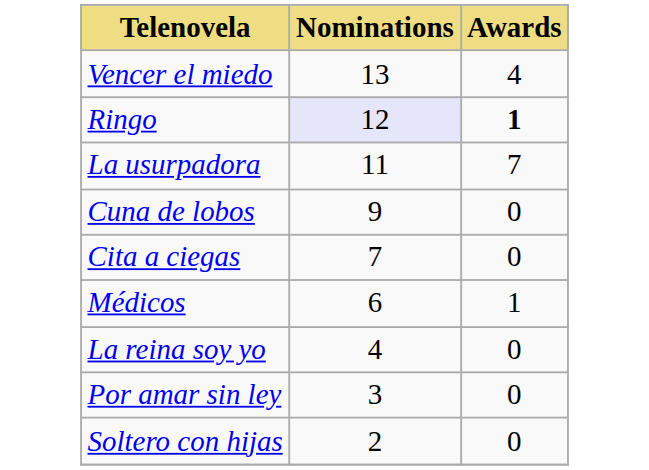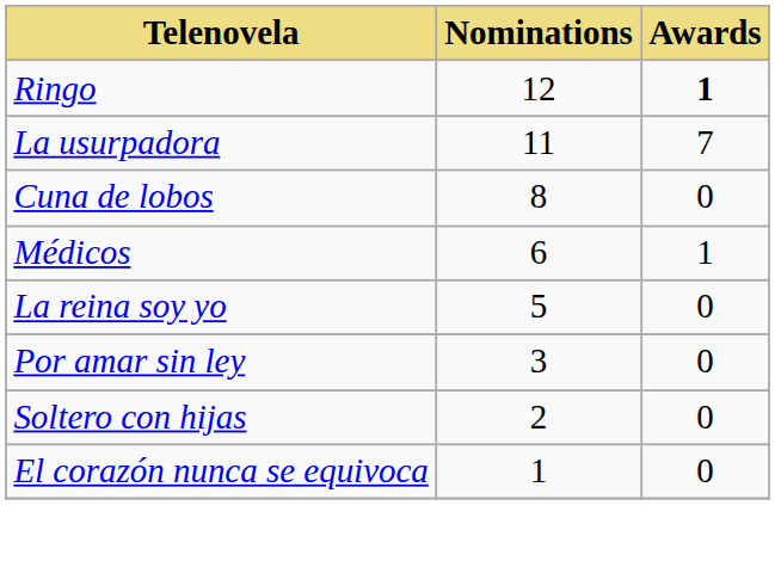 <table class="wikitable sortable" style="margin:1em auto;">
 <tr>
 <th style="background-color:#EEDD82;">Telenovela</th>
 <th style="background-color:#EEDD82;">Nominations</th>
 <th style="background-color:#EEDD82;">Awards</th>
 </tr>
 <tr>
-<td><em><a href='#'>Vencer el miedo</a></em></td>
-<td style="text-align:center;">13</td>
-<td style="text-align:center;">4</td>
-</tr>
-<tr>
 <td><em><a href='#'>Ringo</a></em></td>
-<td style="background: lavender; text-align:center;">12</td>
+<td style="text-align:center;">12</td>
 <td style="text-align:center;"><strong>1</strong></td>
 </tr>
 <tr>
 <td><em><a href='#'>La usurpadora</a></em></td>
 <td style="text-align:center;">11</td>
 <td style="text-align:center;">7</td>
 </tr>
 <tr>
 <td><em><a href='#'>Cuna de lobos</a></em></td>
-<td style="text-align:center;">9</td>
-<td style="text-align:center;">0</td>
-</tr>
-<tr>
-<td><em><a href='#'>Cita a ciegas</a></em></td>
-<td style="text-align:center;">7</td>
+<td style="text-align:center;">8</td>
 <td style="text-align:center;">0</td>
 </tr>
 <tr>
 <td><em><a href='#'>Médicos</a></em></td>
 <td style="text-align:center;">6</td>
 <td style="text-align:center;">1</td>
 </tr>
 <tr>
 <td><em><a href='#'>La reina soy yo</a></em></td>
-<td style="text-align:center;">4</td>
+<td style="text-align:center;">5</td>
 <td style="text-align:center;">0</td>
 </tr>
 <tr>
 <td><em><a href='#'>Por amar sin ley</a></em></td>
 <td style="text-align:center;">3</td>
 <td style="text-align:center;">0</td>
 </tr>
 <tr>
 <td><em><a href='#'>Soltero con hijas</a></em></td>
 <td style="text-align:center;">2</td>
 <td style="text-align:center;">0</td>
 </tr>
 <tr>
+<td><em><a href='#'>El corazón nunca se equivoca</a></em></td>
+<td style="text-align:center;">1</td>
+<td style="text-align:center;">0</td>
+</tr>
+<tr>
 </tr>
 </table>
